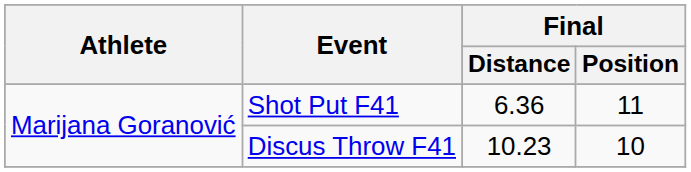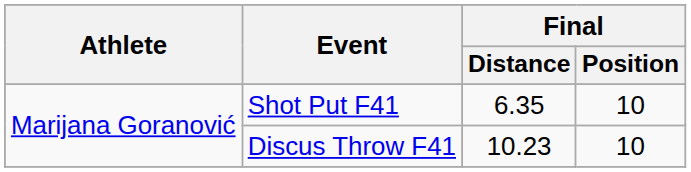 <table class=wikitable style="font-size:90%">
 <tr>
 <th rowspan="2">Athlete</th>
 <th rowspan="2">Event</th>
 <th colspan="2">Final</th>
 </tr>
 <tr style="font-size:95%">
 <th>Distance</th>
 <th>Position</th>
 </tr>
 <tr align=center>
 <td rowspan=2><a href='#'>Marijana Goranović</a></td>
 <td align=left><a href='#'>Shot Put F41</a></td>
-<td>6.36</td>
-<td>11</td>
+<td>6.35</td>
+<td>10</td>
 </tr>
 <tr align=center>
 <td align=left><a href='#'>Discus Throw F41</a></td>
 <td>10.23</td>
 <td>10</td>
 </tr>
 </table>
